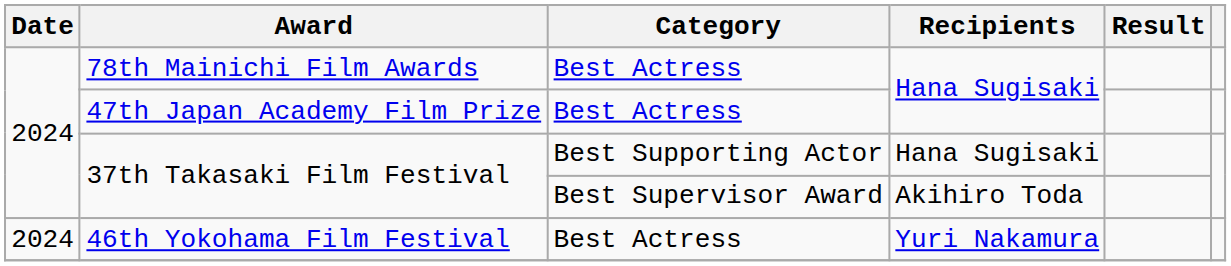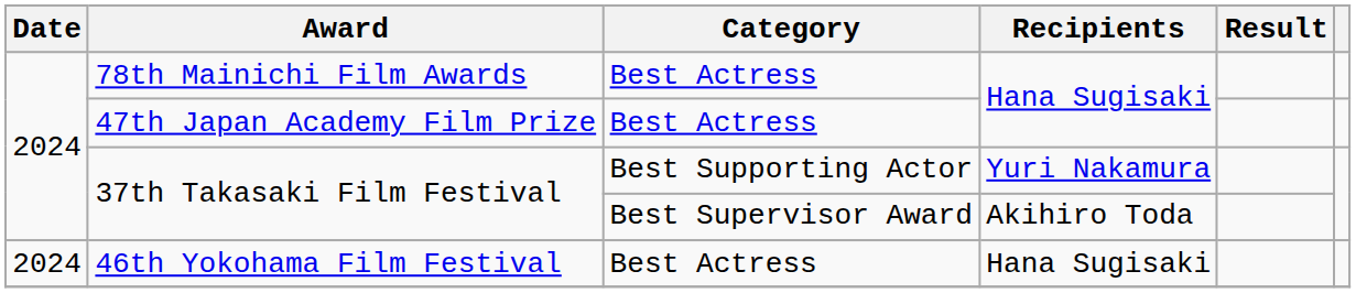 <table class="wikitable sortable">
 <tr>
 <th>Date</th>
 <th>Award</th>
 <th>Category</th>
 <th>Recipients</th>
 <th>Result</th>
 <th class="unsortable"></th>
 </tr>
 <tr>
 <td rowspan=4>2024</td>
 <td><a href='#'>78th Mainichi Film Awards</a></td>
 <td><a href='#'>Best Actress</a></td>
 <td rowspan=2><a href='#'>Hana Sugisaki</a></td>
 <td></td>
 <td></td>
 </tr>
 <tr>
 <td><a href='#'>47th Japan Academy Film Prize</a></td>
 <td><a href='#'>Best Actress</a></td>
 <td></td>
 <td></td>
 </tr>
 <tr>
 <td rowspan=2>37th Takasaki Film Festival</td>
 <td>Best Supporting Actor</td>
-<td>Hana Sugisaki</td>
+<td><a href='#'>Yuri Nakamura</a></td>
 <td></td>
 <td rowspan=2></td>
 </tr>
 <tr>
 <td>Best Supervisor Award</td>
 <td>Akihiro Toda</td>
 <td></td>
 </tr>
 <tr>
 <td>2024</td>
 <td><a href='#'>46th Yokohama Film Festival</a></td>
 <td>Best Actress</td>
-<td><a href='#'>Yuri Nakamura</a></td>
+<td>Hana Sugisaki</td>
 <td></td>
 <td></td>
 </tr>
 <tr>
 </tr>
 </table>
